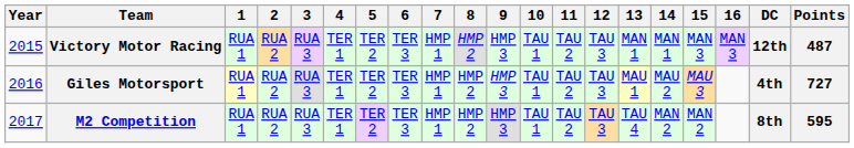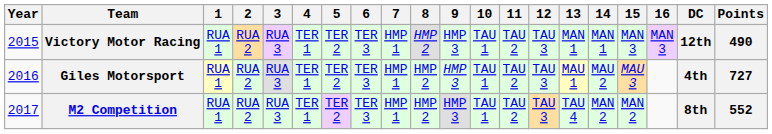 <table class="wikitable" style="text-align:center; font-size:85%">
 <tr>
 <th>Year</th>
 <th>Team</th>
 <th>1</th>
 <th>2</th>
 <th>3</th>
 <th>4</th>
 <th>5</th>
 <th>6</th>
 <th>7</th>
 <th>8</th>
 <th>9</th>
 <th>10</th>
 <th>11</th>
 <th>12</th>
 <th>13</th>
 <th>14</th>
 <th>15</th>
 <th>16</th>
 <th>DC</th>
 <th>Points</th>
 </tr>
 <tr>
 <td><a href='#'>2015</a></td>
 <th nowrap>Victory Motor Racing</th>
 <td style="background:#DFFFDF;"><a href='#'>RUA<br>1</a><br></td>
 <td style="background:#FFDF9F;"><a href='#'>RUA<br>2</a><br></td>
 <td style="background:#EFCFFF;"><a href='#'>RUA<br>3</a><br></td>
 <td style="background:#DFFFDF;"><a href='#'>TER<br>1</a><br></td>
 <td style="background:#DFFFDF;"><a href='#'>TER<br>2</a><br></td>
 <td style="background:#DFFFDF;"><a href='#'>TER<br>3</a><br></td>
 <td style="background:#DFFFDF;"><a href='#'>HMP<br>1</a><br></td>
 <td style="background:#DFDFDF;"><em><a href='#'>HMP<br>2</a></em><br></td>
 <td style="background:#DFFFDF;"><a href='#'>HMP<br>3</a><br></td>
 <td style="background:#DFFFDF;"><a href='#'>TAU<br>1</a><br></td>
 <td style="background:#DFFFDF;"><a href='#'>TAU<br>2</a><br></td>
 <td style="background:#DFFFDF;"><a href='#'>TAU<br>3</a><br></td>
 <td style="background:#DFFFDF;"><a href='#'>MAN<br>1</a><br></td>
 <td style="background:#DFFFDF;"><a href='#'>MAN<br>1</a><br></td>
 <td style="background:#DFFFDF;"><a href='#'>MAN<br>3</a><br></td>
 <td style="background:#EFCFFF;"><a href='#'>MAN<br>3</a><br></td>
 <th>12th</th>
-<th>487</th>
+<th>490</th>
 </tr>
 <tr>
 <td><a href='#'>2016</a></td>
 <th nowrap>Giles Motorsport</th>
 <td style="background:#FFFFBF;"><a href='#'>RUA<br>1</a><br></td>
 <td style="background:#DFFFDF;"><a href='#'>RUA<br>2</a><br></td>
 <td style="background:#DFDFDF;"><a href='#'>RUA<br>3</a><br></td>
 <td style="background:#DFFFDF;"><a href='#'>TER<br>1</a><br></td>
 <td style="background:#DFFFDF;"><a href='#'>TER<br>2</a><br></td>
 <td style="background:#DFFFDF;"><a href='#'>TER<br>3</a><br></td>
 <td style="background:#DFFFDF;"><a href='#'>HMP<br>1</a><br></td>
 <td style="background:#DFFFDF;"><a href='#'>HMP<br>2</a><br></td>
 <td style="background:#DFFFDF;"><em><a href='#'>HMP<br>3</a></em><br></td>
 <td style="background:#DFFFDF;"><a href='#'>TAU<br>1</a><br></td>
 <td style="background:#DFFFDF;"><a href='#'>TAU<br>2</a><br></td>
 <td style="background:#DFFFDF;"><a href='#'>TAU<br>3</a><br></td>
 <td style="background:#FFFFBF;"><a href='#'>MAU<br>1</a><br></td>
 <td style="background:#DFFFDF;"><a href='#'>MAU<br>2</a><br></td>
 <td style="background:#FFDF9F;"><em><a href='#'>MAU<br>3</a></em><br></td>
 <td></td>
 <th>4th</th>
 <th>727</th>
 </tr>
 <tr>
 <td><a href='#'>2017</a></td>
 <th nowrap><a href='#'>M2 Competition</a></th>
 <td style="background:#DFFFDF;"><a href='#'>RUA<br>1</a><br></td>
 <td style="background:#DFFFDF;"><a href='#'>RUA<br>2</a><br></td>
 <td style="background:#DFFFDF;"><a href='#'>RUA<br>3</a><br></td>
 <td style="background:#DFFFDF;"><a href='#'>TER<br>1</a><br></td>
 <td style="background:#EFCFFF;"><a href='#'>TER<br>2</a><br></td>
 <td style="background:#DFFFDF;"><a href='#'>TER<br>3</a><br></td>
 <td style="background:#DFFFDF;"><a href='#'>HMP<br>1</a><br></td>
 <td style="background:#DFFFDF;"><a href='#'>HMP<br>2</a><br></td>
 <td style="background:#DFDFDF;"><a href='#'>HMP<br>3</a><br></td>
 <td style="background:#DFFFDF;"><a href='#'>TAU<br>1</a><br></td>
 <td style="background:#DFFFDF;"><a href='#'>TAU<br>2</a><br></td>
 <td style="background:#FFDF9F;"><a href='#'>TAU<br>3</a><br></td>
 <td style="background:#DFFFDF;"><a href='#'>TAU<br>4</a><br></td>
 <td style="background:#DFFFDF;"><a href='#'>MAN<br>2</a><br></td>
 <td style="background:#DFFFDF;"><a href='#'>MAN<br>2</a><br></td>
 <td></td>
 <th>8th</th>
-<th>595</th>
+<th>552</th>
 </tr>
 </table>
